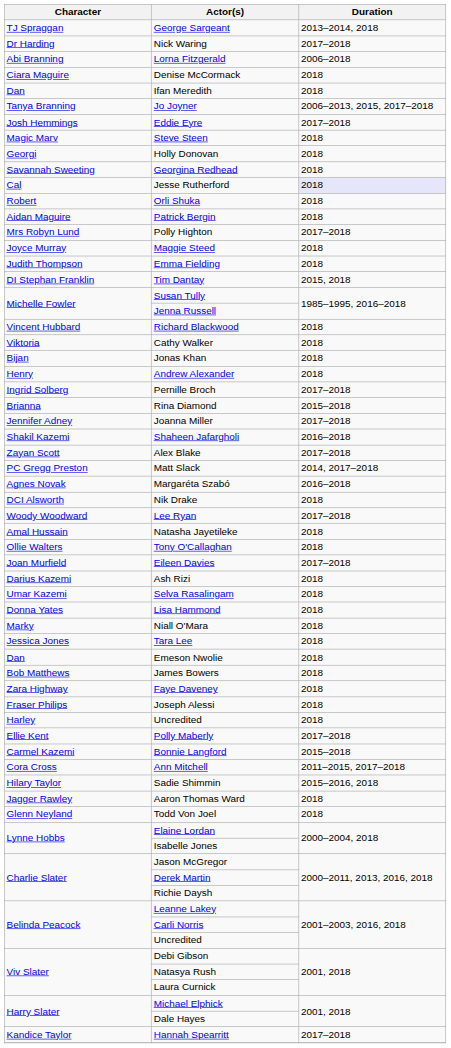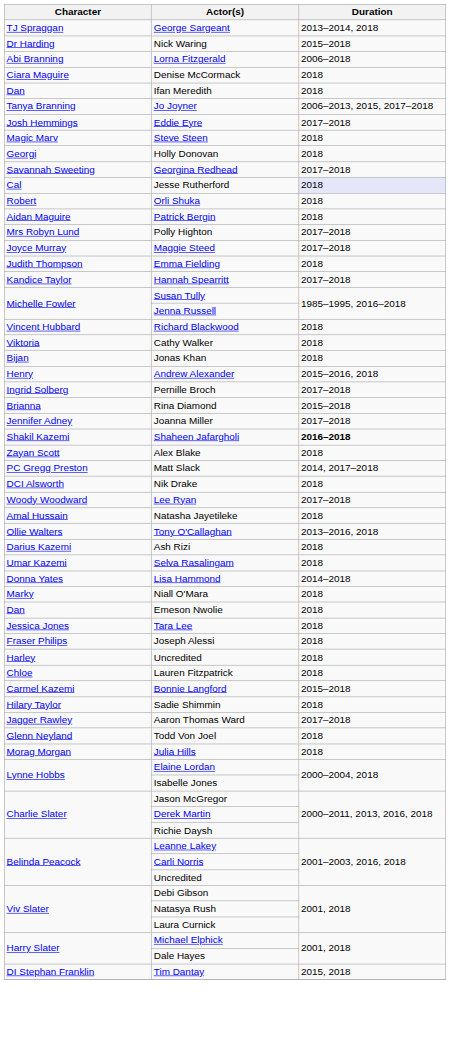 <table class="wikitable">
 <tr>
 <th scope="col" width="230">Character</th>
 <th scope="col" width="230">Actor(s)</th>
 <th scope="col" width="230">Duration</th>
 </tr>
 <tr>
 <td><a href='#'>TJ Spraggan</a></td>
 <td><a href='#'>George Sargeant</a></td>
 <td>2013–2014, 2018</td>
 </tr>
 <tr>
 <td><a href='#'>Dr Harding</a></td>
 <td>Nick Waring</td>
-<td>2017–2018</td>
+<td>2015–2018</td>
 </tr>
 <tr>
 <td><a href='#'>Abi Branning</a></td>
 <td><a href='#'>Lorna Fitzgerald</a></td>
 <td>2006–2018</td>
 </tr>
 <tr>
 <td><a href='#'>Ciara Maguire</a></td>
 <td>Denise McCormack</td>
 <td>2018</td>
 </tr>
 <tr>
 <td><a href='#'>Dan</a></td>
 <td>Ifan Meredith</td>
 <td>2018</td>
 </tr>
 <tr>
 <td><a href='#'>Tanya Branning</a></td>
 <td><a href='#'>Jo Joyner</a></td>
 <td>2006–2013, 2015, 2017–2018</td>
 </tr>
 <tr>
 <td><a href='#'>Josh Hemmings</a></td>
 <td><a href='#'>Eddie Eyre</a></td>
 <td>2017–2018</td>
 </tr>
 <tr>
 <td><a href='#'>Magic Marv</a></td>
 <td><a href='#'>Steve Steen</a></td>
 <td>2018</td>
 </tr>
 <tr>
 <td><a href='#'>Georgi</a></td>
 <td>Holly Donovan</td>
 <td>2018</td>
 </tr>
 <tr>
 <td><a href='#'>Savannah Sweeting</a></td>
 <td><a href='#'>Georgina Redhead</a></td>
-<td>2018</td>
+<td>2017–2018</td>
 </tr>
 <tr>
 <td><a href='#'>Cal</a></td>
 <td>Jesse Rutherford</td>
 <td style="background: lavender;">2018</td>
 </tr>
 <tr>
 <td><a href='#'>Robert</a></td>
 <td><a href='#'>Orli Shuka</a></td>
 <td>2018</td>
 </tr>
 <tr>
 <td><a href='#'>Aidan Maguire</a></td>
 <td><a href='#'>Patrick Bergin</a></td>
 <td>2018</td>
 </tr>
 <tr>
 <td><a href='#'>Mrs Robyn Lund</a></td>
 <td>Polly Highton</td>
 <td>2017–2018</td>
 </tr>
 <tr>
 <td><a href='#'>Joyce Murray</a></td>
 <td><a href='#'>Maggie Steed</a></td>
-<td>2018</td>
+<td>2017–2018</td>
 </tr>
 <tr>
 <td><a href='#'>Judith Thompson</a></td>
 <td><a href='#'>Emma Fielding</a></td>
 <td>2018</td>
 </tr>
 <tr>
-<td><a href='#'>DI Stephan Franklin</a></td>
-<td><a href='#'>Tim Dantay</a></td>
-<td>2015, 2018</td>
+<td><a href='#'>Kandice Taylor</a></td>
+<td><a href='#'>Hannah Spearritt</a></td>
+<td>2017–2018</td>
 </tr>
 <tr>
 <td rowspan="2"><a href='#'>Michelle Fowler</a></td>
 <td><a href='#'>Susan Tully</a></td>
 <td rowspan="2">1985–1995, 2016–2018</td>
 </tr>
 <tr>
 <td><a href='#'>Jenna Russell</a></td>
 </tr>
 <tr>
 <td><a href='#'>Vincent Hubbard</a></td>
 <td><a href='#'>Richard Blackwood</a></td>
 <td>2018</td>
 </tr>
 <tr>
 <td><a href='#'>Viktoria</a></td>
 <td>Cathy Walker</td>
 <td>2018</td>
 </tr>
 <tr>
 <td><a href='#'>Bijan</a></td>
 <td>Jonas Khan</td>
 <td>2018</td>
 </tr>
 <tr>
 <td><a href='#'>Henry</a></td>
 <td><a href='#'>Andrew Alexander</a></td>
-<td>2018</td>
+<td>2015–2016, 2018</td>
 </tr>
 <tr>
 <td><a href='#'>Ingrid Solberg</a></td>
 <td>Pernille Broch</td>
 <td>2017–2018</td>
 </tr>
 <tr>
 <td><a href='#'>Brianna</a></td>
 <td>Rina Diamond</td>
 <td>2015–2018</td>
 </tr>
 <tr>
 <td><a href='#'>Jennifer Adney</a></td>
 <td>Joanna Miller</td>
 <td>2017–2018</td>
 </tr>
 <tr>
 <td><a href='#'>Shakil Kazemi</a></td>
 <td><a href='#'>Shaheen Jafargholi</a></td>
-<td>2016–2018</td>
+<td><strong>2016–2018</strong></td>
 </tr>
 <tr>
 <td><a href='#'>Zayan Scott</a></td>
 <td>Alex Blake</td>
-<td>2017–2018</td>
+<td>2018</td>
 </tr>
 <tr>
 <td><a href='#'>PC Gregg Preston</a></td>
 <td>Matt Slack</td>
 <td>2014, 2017–2018</td>
-</tr>
-<tr>
-<td><a href='#'>Agnes Novak</a></td>
-<td>Margaréta Szabó</td>
-<td>2016–2018</td>
 </tr>
 <tr>
 <td><a href='#'>DCI Alsworth</a></td>
 <td>Nik Drake</td>
 <td>2018</td>
 </tr>
 <tr>
 <td><a href='#'>Woody Woodward</a></td>
 <td><a href='#'>Lee Ryan</a></td>
 <td>2017–2018</td>
 </tr>
 <tr>
 <td><a href='#'>Amal Hussain</a></td>
 <td>Natasha Jayetileke</td>
 <td>2018</td>
 </tr>
 <tr>
 <td><a href='#'>Ollie Walters</a></td>
 <td><a href='#'>Tony O'Callaghan</a></td>
-<td>2018</td>
-</tr>
-<tr>
-<td><a href='#'>Joan Murfield</a></td>
-<td><a href='#'>Eileen Davies</a></td>
-<td>2017–2018</td>
+<td>2013–2016, 2018</td>
 </tr>
 <tr>
 <td><a href='#'>Darius Kazemi</a></td>
 <td>Ash Rizi</td>
 <td>2018</td>
 </tr>
 <tr>
 <td><a href='#'>Umar Kazemi</a></td>
 <td><a href='#'>Selva Rasalingam</a></td>
 <td>2018</td>
 </tr>
 <tr>
 <td><a href='#'>Donna Yates</a></td>
 <td><a href='#'>Lisa Hammond</a></td>
-<td>2018</td>
+<td>2014–2018</td>
 </tr>
 <tr>
 <td><a href='#'>Marky</a></td>
 <td>Niall O'Mara</td>
-<td>2018</td>
-</tr>
-<tr>
-<td><a href='#'>Jessica Jones</a></td>
-<td><a href='#'>Tara Lee</a></td>
 <td>2018</td>
 </tr>
 <tr>
 <td><a href='#'>Dan</a></td>
 <td>Emeson Nwolie</td>
 <td>2018</td>
 </tr>
 <tr>
-<td><a href='#'>Bob Matthews</a></td>
-<td>James Bowers</td>
-<td>2018</td>
-</tr>
-<tr>
-<td><a href='#'>Zara Highway</a></td>
-<td><a href='#'>Faye Daveney</a></td>
+<td><a href='#'>Jessica Jones</a></td>
+<td><a href='#'>Tara Lee</a></td>
 <td>2018</td>
 </tr>
 <tr>
 <td><a href='#'>Fraser Philips</a></td>
 <td>Joseph Alessi</td>
 <td>2018</td>
 </tr>
 <tr>
 <td><a href='#'>Harley</a></td>
 <td>Uncredited</td>
 <td>2018</td>
 </tr>
 <tr>
-<td><a href='#'>Ellie Kent</a></td>
-<td><a href='#'>Polly Maberly</a></td>
-<td>2017–2018</td>
+<td><a href='#'>Chloe</a></td>
+<td>Lauren Fitzpatrick</td>
+<td>2018</td>
 </tr>
 <tr>
 <td><a href='#'>Carmel Kazemi</a></td>
 <td><a href='#'>Bonnie Langford</a></td>
 <td>2015–2018</td>
 </tr>
 <tr>
-<td><a href='#'>Cora Cross</a></td>
-<td><a href='#'>Ann Mitchell</a></td>
-<td>2011–2015, 2017–2018</td>
-</tr>
-<tr>
 <td><a href='#'>Hilary Taylor</a></td>
 <td>Sadie Shimmin</td>
-<td>2015–2016, 2018</td>
+<td>2018</td>
 </tr>
 <tr>
 <td><a href='#'>Jagger Rawley</a></td>
 <td>Aaron Thomas Ward</td>
-<td>2018</td>
+<td>2017–2018</td>
 </tr>
 <tr>
 <td><a href='#'>Glenn Neyland</a></td>
 <td>Todd Von Joel</td>
+<td>2018</td>
+</tr>
+<tr>
+<td><a href='#'>Morag Morgan</a></td>
+<td><a href='#'>Julia Hills</a></td>
 <td>2018</td>
 </tr>
 <tr>
 <td rowspan="2"><a href='#'>Lynne Hobbs</a></td>
 <td><a href='#'>Elaine Lordan</a></td>
 <td rowspan="2">2000–2004, 2018</td>
 </tr>
 <tr>
 <td>Isabelle Jones</td>
 </tr>
 <tr>
 <td rowspan="3"><a href='#'>Charlie Slater</a></td>
 <td>Jason McGregor</td>
 <td rowspan="3">2000–2011, 2013, 2016, 2018</td>
 </tr>
 <tr>
 <td><a href='#'>Derek Martin</a></td>
 </tr>
 <tr>
 <td>Richie Daysh</td>
 </tr>
 <tr>
 <td rowspan="3"><a href='#'>Belinda Peacock</a></td>
 <td><a href='#'>Leanne Lakey</a></td>
 <td rowspan="3">2001–2003, 2016, 2018</td>
 </tr>
 <tr>
 <td><a href='#'>Carli Norris</a></td>
 </tr>
 <tr>
 <td>Uncredited</td>
 </tr>
 <tr>
 <td rowspan="3"><a href='#'>Viv Slater</a></td>
 <td>Debi Gibson</td>
 <td rowspan="3">2001, 2018</td>
 </tr>
 <tr>
 <td>Natasya Rush</td>
 </tr>
 <tr>
 <td>Laura Curnick</td>
 </tr>
 <tr>
 <td rowspan="2"><a href='#'>Harry Slater</a></td>
 <td><a href='#'>Michael Elphick</a></td>
 <td rowspan="2">2001, 2018</td>
 </tr>
 <tr>
 <td>Dale Hayes</td>
 </tr>
 <tr>
-<td><a href='#'>Kandice Taylor</a></td>
-<td><a href='#'>Hannah Spearritt</a></td>
-<td>2017–2018</td>
+<td><a href='#'>DI Stephan Franklin</a></td>
+<td><a href='#'>Tim Dantay</a></td>
+<td>2015, 2018</td>
 </tr>
 <tr>
 </tr>
 </table>
